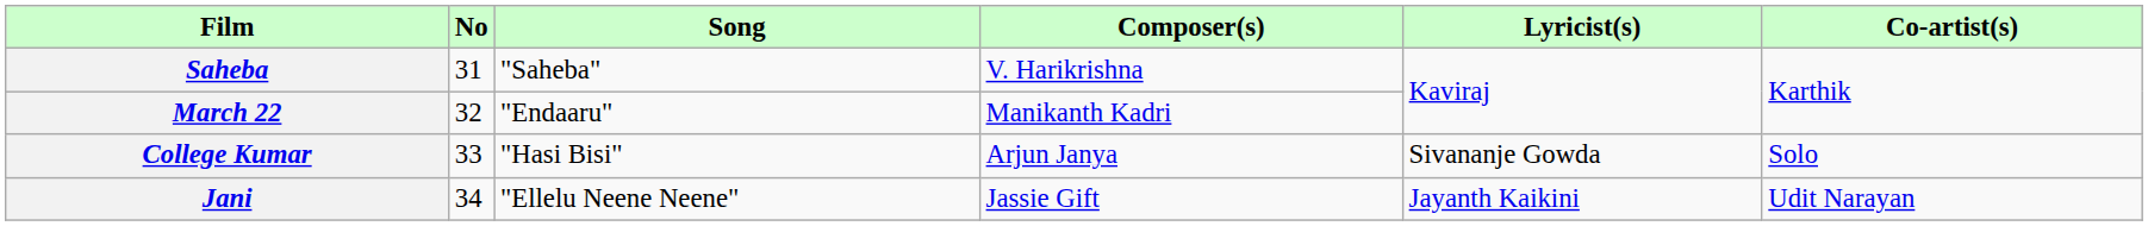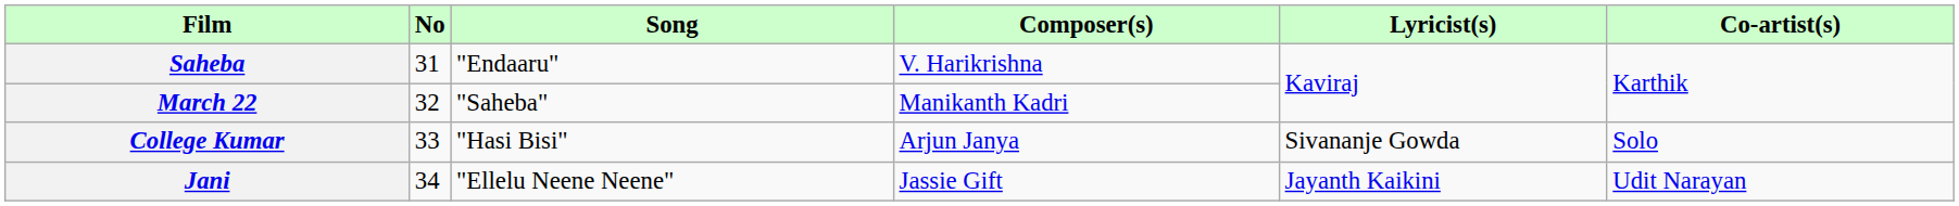 <table class="wikitable plainrowheaders" width="100%">
 <tr style="background:#cfc; text-align:center;">
 <td scope="col" width=21%><strong>Film</strong></td>
 <td><strong>No</strong></td>
 <td scope="col" width=23%><strong>Song</strong></td>
 <td scope="col" width=20%><strong>Composer(s)</strong></td>
 <td scope="col" width=17%><strong>Lyricist(s)</strong></td>
 <td scope="col" width=18%><strong>Co-artist(s)</strong></td>
 </tr>
 <tr>
 <th><em><a href='#'>Saheba</a></em></th>
 <td>31</td>
-<td>"Saheba"</td>
+<td>"Endaaru"</td>
 <td><a href='#'>V. Harikrishna</a></td>
 <td rowspan="2"><a href='#'>Kaviraj</a></td>
 <td rowspan="2"><a href='#'>Karthik</a></td>
 </tr>
 <tr>
 <th><em><a href='#'>March 22</a></em></th>
 <td>32</td>
-<td>"Endaaru"</td>
+<td>"Saheba"</td>
 <td><a href='#'>Manikanth Kadri</a></td>
 </tr>
 <tr>
 <th><em><a href='#'>College Kumar</a></em></th>
 <td>33</td>
 <td>"Hasi Bisi"</td>
 <td><a href='#'>Arjun Janya</a></td>
 <td>Sivananje Gowda</td>
 <td><a href='#'>Solo</a></td>
 </tr>
 <tr>
 <th><em><a href='#'>Jani</a></em></th>
 <td>34</td>
 <td>"Ellelu Neene Neene"</td>
 <td><a href='#'>Jassie Gift</a></td>
 <td><a href='#'>Jayanth Kaikini</a></td>
 <td><a href='#'>Udit Narayan</a></td>
 </tr>
 </table>
